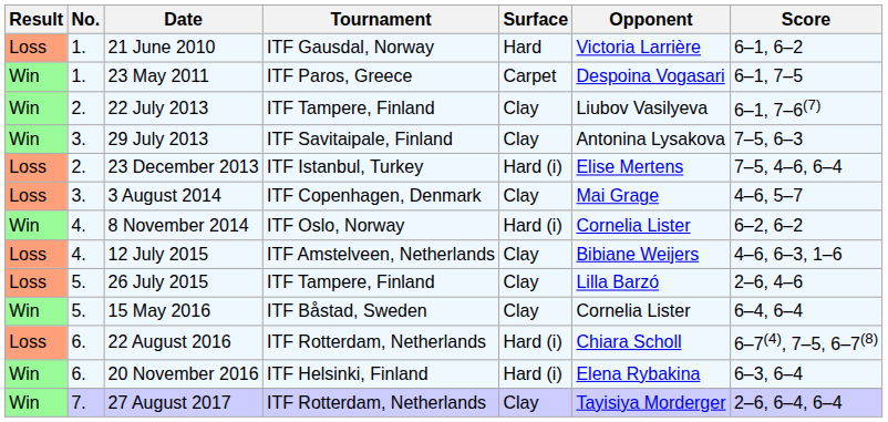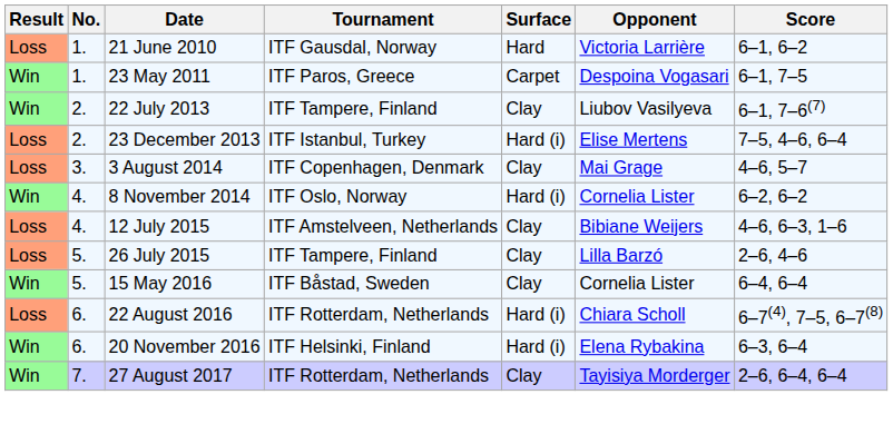 <table class="sortable wikitable" style=font-size:97%>
 <tr>
 <th>Result</th>
 <th>No.</th>
 <th>Date</th>
 <th>Tournament</th>
 <th>Surface</th>
 <th>Opponent</th>
 <th class="unsortable">Score</th>
 </tr>
 <tr style="background:#f0f8ff;">
 <td style="background:#ffa07a;">Loss</td>
 <td>1.</td>
 <td>21 June 2010</td>
 <td>ITF Gausdal, Norway</td>
 <td>Hard</td>
 <td> <a href='#'>Victoria Larrière</a></td>
 <td>6–1, 6–2</td>
 </tr>
 <tr style="background:#f0f8ff;">
 <td style="background:#98fb98;">Win</td>
 <td>1.</td>
 <td>23 May 2011</td>
 <td>ITF Paros, Greece</td>
 <td>Carpet</td>
 <td> <a href='#'>Despoina Vogasari</a></td>
 <td>6–1, 7–5</td>
 </tr>
 <tr style="background:#f0f8ff;">
 <td style="background:#98fb98;">Win</td>
 <td>2.</td>
 <td>22 July 2013</td>
 <td>ITF Tampere, Finland</td>
 <td>Clay</td>
 <td> Liubov Vasilyeva</td>
 <td>6–1, 7–6<sup>(7)</sup></td>
-</tr>
-<tr style="background:#f0f8ff;">
-<td style="background:#98fb98;">Win</td>
-<td>3.</td>
-<td>29 July 2013</td>
-<td>ITF Savitaipale, Finland</td>
-<td>Clay</td>
-<td> Antonina Lysakova</td>
-<td>7–5, 6–3</td>
 </tr>
 <tr style="background:#f0f8ff;">
 <td style="background:#ffa07a;">Loss</td>
 <td>2.</td>
 <td>23 December 2013</td>
 <td>ITF Istanbul, Turkey</td>
 <td>Hard (i)</td>
 <td> <a href='#'>Elise Mertens</a></td>
 <td>7–5, 4–6, 6–4</td>
 </tr>
 <tr style="background:#f0f8ff;">
 <td style="background:#ffa07a;">Loss</td>
 <td>3.</td>
 <td>3 August 2014</td>
 <td>ITF Copenhagen, Denmark</td>
 <td>Clay</td>
 <td> <a href='#'>Mai Grage</a></td>
 <td>4–6, 5–7</td>
 </tr>
 <tr style="background:#f0f8ff;">
 <td style="background:#98fb98;">Win</td>
 <td>4.</td>
 <td>8 November 2014</td>
 <td>ITF Oslo, Norway</td>
 <td>Hard (i)</td>
 <td> <a href='#'>Cornelia Lister</a></td>
 <td>6–2, 6–2</td>
 </tr>
 <tr style="background:#f0f8ff;">
 <td style="background:#ffa07a;">Loss</td>
 <td>4.</td>
 <td>12 July 2015</td>
 <td>ITF Amstelveen, Netherlands</td>
 <td>Clay</td>
 <td> <a href='#'>Bibiane Weijers</a></td>
 <td>4–6, 6–3, 1–6</td>
 </tr>
 <tr style="background:#f0f8ff;">
 <td style="background:#ffa07a;">Loss</td>
 <td>5.</td>
 <td>26 July 2015</td>
 <td>ITF Tampere, Finland</td>
 <td>Clay</td>
 <td> <a href='#'>Lilla Barzó</a></td>
 <td>2–6, 4–6</td>
 </tr>
 <tr style="background:#f0f8ff;">
 <td style="background:#98fb98;">Win</td>
 <td>5.</td>
 <td>15 May 2016</td>
 <td>ITF Båstad, Sweden</td>
 <td>Clay</td>
 <td> Cornelia Lister</td>
 <td>6–4, 6–4</td>
 </tr>
 <tr style="background:#f0f8ff;">
 <td style="background:#ffa07a;">Loss</td>
 <td>6.</td>
 <td>22 August 2016</td>
 <td>ITF Rotterdam, Netherlands</td>
 <td>Hard (i)</td>
 <td> <a href='#'>Chiara Scholl</a></td>
 <td>6–7<sup>(4)</sup>, 7–5, 6–7<sup>(8)</sup></td>
 </tr>
 <tr style="background:#f0f8ff;">
 <td style="background:#98fb98;">Win</td>
 <td>6.</td>
 <td>20 November 2016</td>
 <td>ITF Helsinki, Finland</td>
 <td>Hard (i)</td>
 <td> <a href='#'>Elena Rybakina</a></td>
 <td>6–3, 6–4</td>
 </tr>
 <tr style="background:#ccccff;">
 <td style="background:#98fb98;">Win</td>
 <td>7.</td>
 <td>27 August 2017</td>
 <td>ITF Rotterdam, Netherlands</td>
 <td>Clay</td>
 <td> <a href='#'>Tayisiya Morderger</a></td>
 <td>2–6, 6–4, 6–4</td>
 </tr>
 </table>
